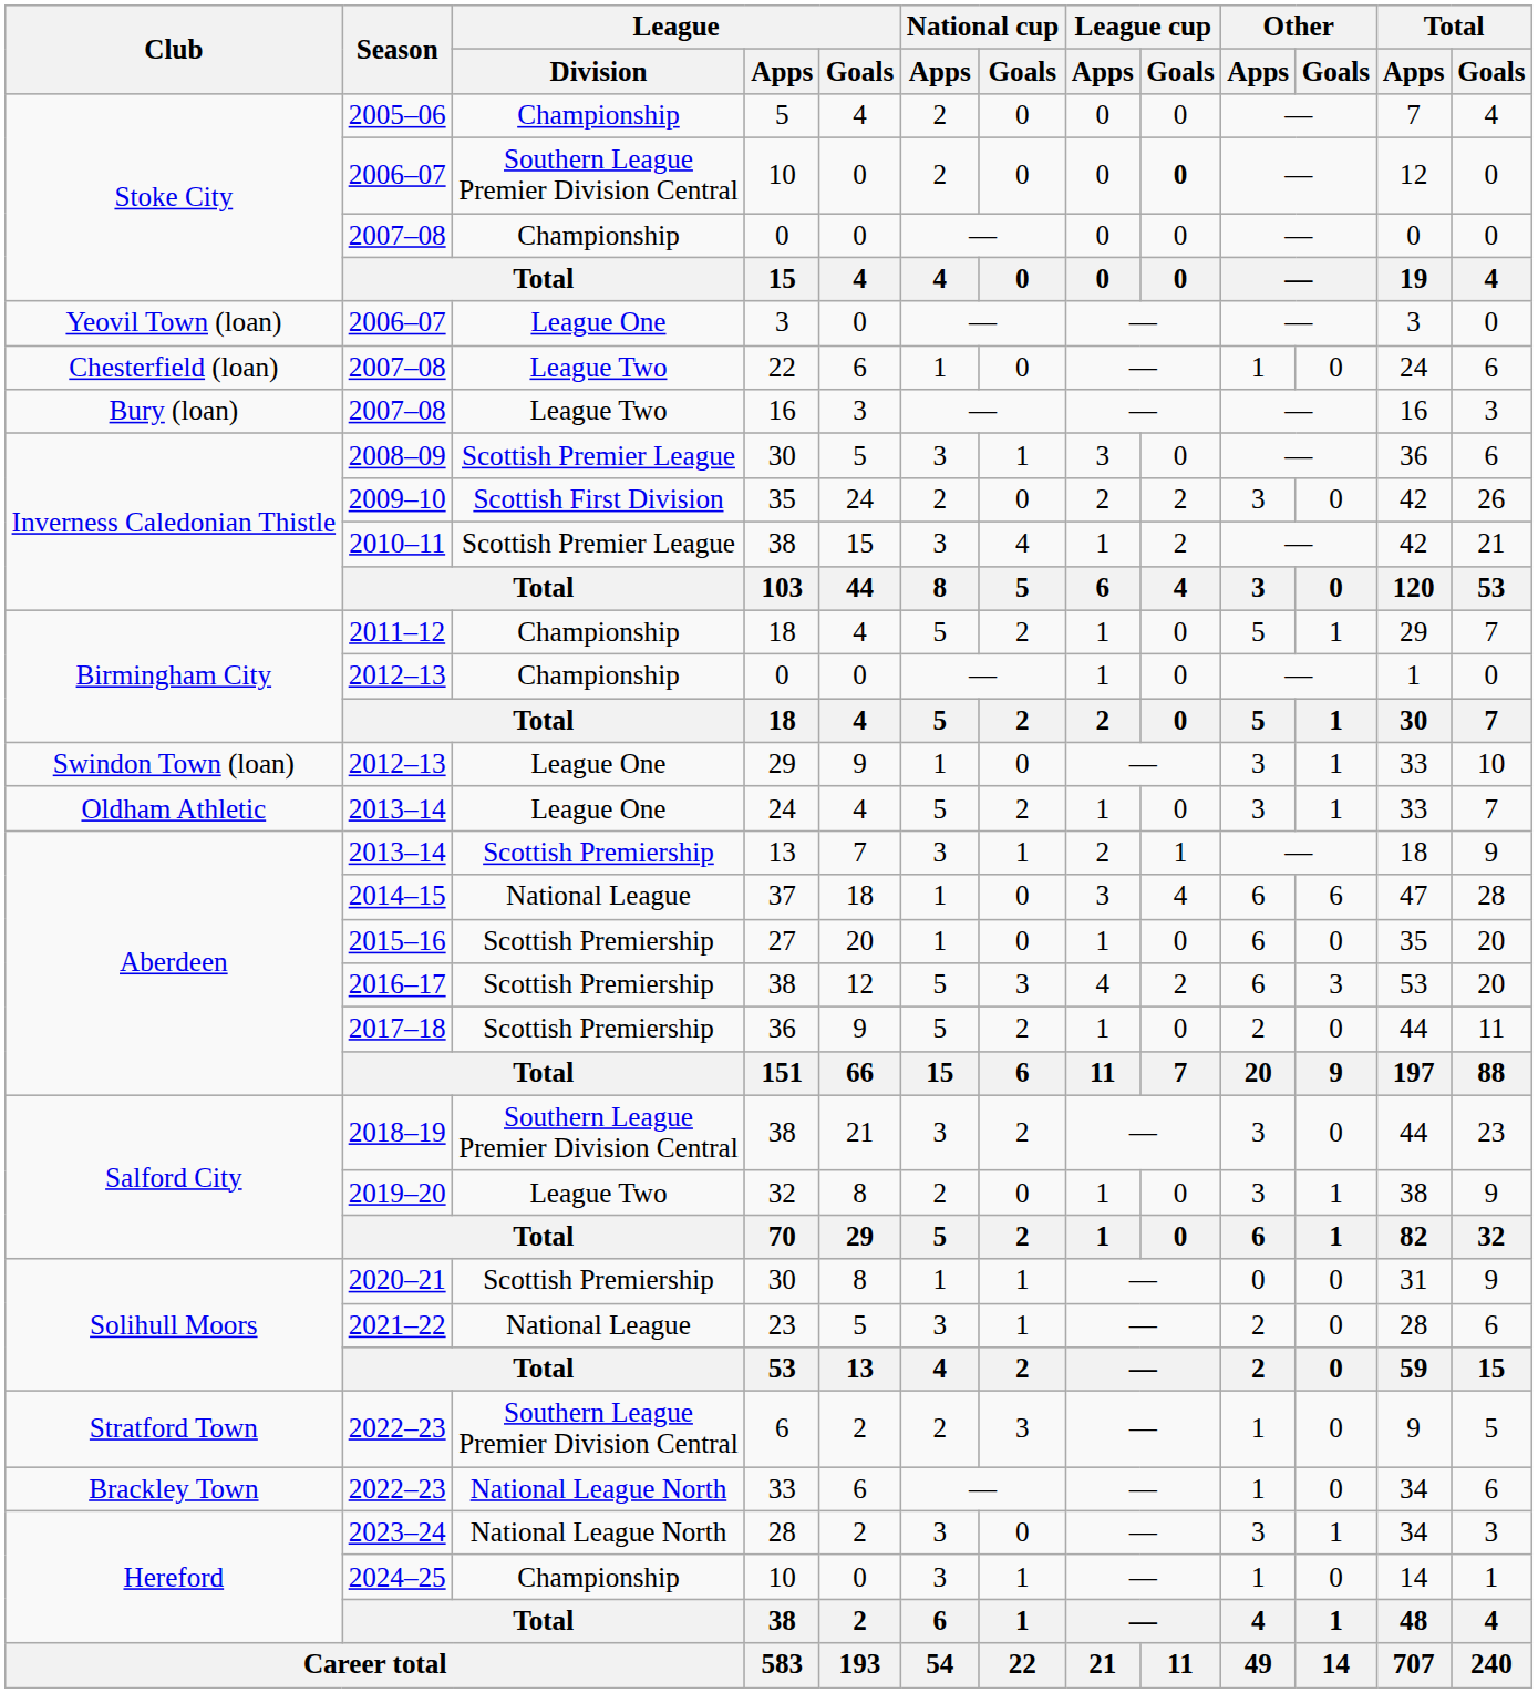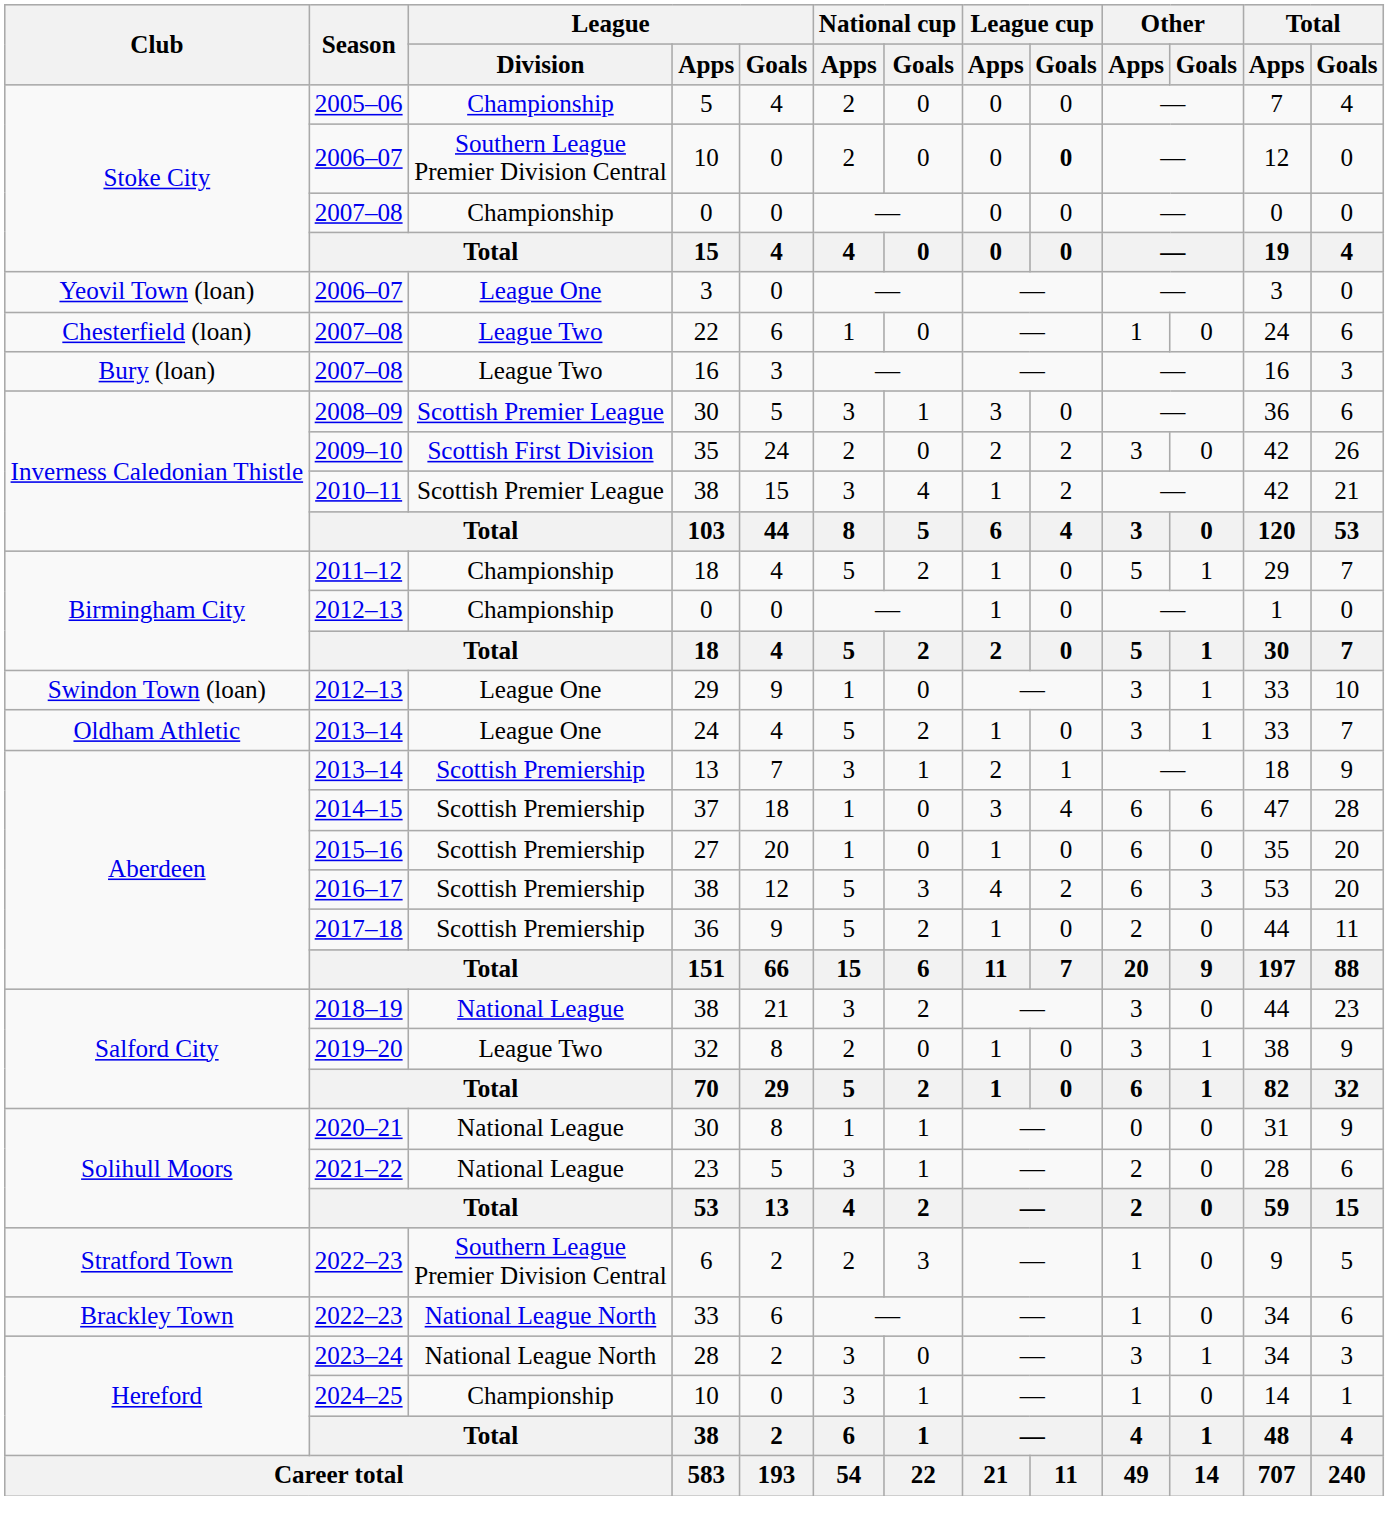 <table class=wikitable style=text-align:center>
 <tr>
 <th rowspan=2>Club</th>
 <th rowspan=2>Season</th>
 <th colspan=3>League</th>
 <th colspan=2>National cup</th>
 <th colspan=2>League cup</th>
 <th colspan=2>Other</th>
 <th colspan=2>Total</th>
 </tr>
 <tr>
 <th>Division</th>
 <th>Apps</th>
 <th>Goals</th>
 <th>Apps</th>
 <th>Goals</th>
 <th>Apps</th>
 <th>Goals</th>
 <th>Apps</th>
 <th>Goals</th>
 <th>Apps</th>
 <th>Goals</th>
 </tr>
 <tr>
 <td rowspan=4><a href='#'>Stoke City</a></td>
 <td><a href='#'>2005–06</a></td>
 <td><a href='#'>Championship</a></td>
 <td>5</td>
 <td>4</td>
 <td>2</td>
 <td>0</td>
 <td>0</td>
 <td>0</td>
 <td colspan=2>—</td>
 <td>7</td>
 <td>4</td>
 </tr>
 <tr>
 <td><a href='#'>2006–07</a></td>
 <td><a href='#'>Southern League</a><br>Premier Division Central</td>
 <td>10</td>
 <td>0</td>
 <td>2</td>
 <td>0</td>
 <td>0</td>
 <td><strong>0</strong></td>
 <td colspan=2>—</td>
 <td>12</td>
 <td>0</td>
 </tr>
 <tr>
 <td><a href='#'>2007–08</a></td>
 <td>Championship</td>
 <td>0</td>
 <td>0</td>
 <td colspan=2>—</td>
 <td>0</td>
 <td>0</td>
 <td colspan=2>—</td>
 <td>0</td>
 <td>0</td>
 </tr>
 <tr>
 <th colspan=2>Total</th>
 <th>15</th>
 <th>4</th>
 <th>4</th>
 <th>0</th>
 <th>0</th>
 <th>0</th>
 <th colspan=2>—</th>
 <th>19</th>
 <th>4</th>
 </tr>
 <tr>
 <td><a href='#'>Yeovil Town</a> (loan)</td>
 <td><a href='#'>2006–07</a></td>
 <td><a href='#'>League One</a></td>
 <td>3</td>
 <td>0</td>
 <td colspan=2>—</td>
 <td colspan=2>—</td>
 <td colspan=2>—</td>
 <td>3</td>
 <td>0</td>
 </tr>
 <tr>
 <td><a href='#'>Chesterfield</a> (loan)</td>
 <td><a href='#'>2007–08</a></td>
 <td><a href='#'>League Two</a></td>
 <td>22</td>
 <td>6</td>
 <td>1</td>
 <td>0</td>
 <td colspan=2>—</td>
 <td>1</td>
 <td>0</td>
 <td>24</td>
 <td>6</td>
 </tr>
 <tr>
 <td><a href='#'>Bury</a> (loan)</td>
 <td><a href='#'>2007–08</a></td>
 <td>League Two</td>
 <td>16</td>
 <td>3</td>
 <td colspan=2>—</td>
 <td colspan=2>—</td>
 <td colspan=2>—</td>
 <td>16</td>
 <td>3</td>
 </tr>
 <tr>
 <td rowspan=4><a href='#'>Inverness Caledonian Thistle</a></td>
 <td><a href='#'>2008–09</a></td>
 <td><a href='#'>Scottish Premier League</a></td>
 <td>30</td>
 <td>5</td>
 <td>3</td>
 <td>1</td>
 <td>3</td>
 <td>0</td>
 <td colspan=2>—</td>
 <td>36</td>
 <td>6</td>
 </tr>
 <tr>
 <td><a href='#'>2009–10</a></td>
 <td><a href='#'>Scottish First Division</a></td>
 <td>35</td>
 <td>24</td>
 <td>2</td>
 <td>0</td>
 <td>2</td>
 <td>2</td>
 <td>3</td>
 <td>0</td>
 <td>42</td>
 <td>26</td>
 </tr>
 <tr>
 <td><a href='#'>2010–11</a></td>
 <td>Scottish Premier League</td>
 <td>38</td>
 <td>15</td>
 <td>3</td>
 <td>4</td>
 <td>1</td>
 <td>2</td>
 <td colspan=2>—</td>
 <td>42</td>
 <td>21</td>
 </tr>
 <tr>
 <th colspan=2>Total</th>
 <th>103</th>
 <th>44</th>
 <th>8</th>
 <th>5</th>
 <th>6</th>
 <th>4</th>
 <th>3</th>
 <th>0</th>
 <th>120</th>
 <th>53</th>
 </tr>
 <tr>
 <td rowspan=3><a href='#'>Birmingham City</a></td>
 <td><a href='#'>2011–12</a></td>
 <td>Championship</td>
 <td>18</td>
 <td>4</td>
 <td>5</td>
 <td>2</td>
 <td>1</td>
 <td>0</td>
 <td>5</td>
 <td>1</td>
 <td>29</td>
 <td>7</td>
 </tr>
 <tr>
 <td><a href='#'>2012–13</a></td>
 <td>Championship</td>
 <td>0</td>
 <td>0</td>
 <td colspan=2>—</td>
 <td>1</td>
 <td>0</td>
 <td colspan=2>—</td>
 <td>1</td>
 <td>0</td>
 </tr>
 <tr>
 <th colspan=2>Total</th>
 <th>18</th>
 <th>4</th>
 <th>5</th>
 <th>2</th>
 <th>2</th>
 <th>0</th>
 <th>5</th>
 <th>1</th>
 <th>30</th>
 <th>7</th>
 </tr>
 <tr>
 <td><a href='#'>Swindon Town</a> (loan)</td>
 <td><a href='#'>2012–13</a></td>
 <td>League One</td>
 <td>29</td>
 <td>9</td>
 <td>1</td>
 <td>0</td>
 <td colspan=2>—</td>
 <td>3</td>
 <td>1</td>
 <td>33</td>
 <td>10</td>
 </tr>
 <tr>
 <td><a href='#'>Oldham Athletic</a></td>
 <td><a href='#'>2013–14</a></td>
 <td>League One</td>
 <td>24</td>
 <td>4</td>
 <td>5</td>
 <td>2</td>
 <td>1</td>
 <td>0</td>
 <td>3</td>
 <td>1</td>
 <td>33</td>
 <td>7</td>
 </tr>
 <tr>
 <td rowspan=6><a href='#'>Aberdeen</a></td>
 <td><a href='#'>2013–14</a></td>
 <td><a href='#'>Scottish Premiership</a></td>
 <td>13</td>
 <td>7</td>
 <td>3</td>
 <td>1</td>
 <td>2</td>
 <td>1</td>
 <td colspan=2>—</td>
 <td>18</td>
 <td>9</td>
 </tr>
 <tr>
 <td><a href='#'>2014–15</a></td>
-<td>National League</td>
+<td>Scottish Premiership</td>
 <td>37</td>
 <td>18</td>
 <td>1</td>
 <td>0</td>
 <td>3</td>
 <td>4</td>
 <td>6</td>
 <td>6</td>
 <td>47</td>
 <td>28</td>
 </tr>
 <tr>
 <td><a href='#'>2015–16</a></td>
 <td>Scottish Premiership</td>
 <td>27</td>
 <td>20</td>
 <td>1</td>
 <td>0</td>
 <td>1</td>
 <td>0</td>
 <td>6</td>
 <td>0</td>
 <td>35</td>
 <td>20</td>
 </tr>
 <tr>
 <td><a href='#'>2016–17</a></td>
 <td>Scottish Premiership</td>
 <td>38</td>
 <td>12</td>
 <td>5</td>
 <td>3</td>
 <td>4</td>
 <td>2</td>
 <td>6</td>
 <td>3</td>
 <td>53</td>
 <td>20</td>
 </tr>
 <tr>
 <td><a href='#'>2017–18</a></td>
 <td>Scottish Premiership</td>
 <td>36</td>
 <td>9</td>
 <td>5</td>
 <td>2</td>
 <td>1</td>
 <td>0</td>
 <td>2</td>
 <td>0</td>
 <td>44</td>
 <td>11</td>
 </tr>
 <tr>
 <th colspan=2>Total</th>
 <th>151</th>
 <th>66</th>
 <th>15</th>
 <th>6</th>
 <th>11</th>
 <th>7</th>
 <th>20</th>
 <th>9</th>
 <th>197</th>
 <th>88</th>
 </tr>
 <tr>
 <td rowspan=3><a href='#'>Salford City</a></td>
 <td><a href='#'>2018–19</a></td>
-<td><a href='#'>Southern League</a><br>Premier Division Central</td>
+<td><a href='#'>National League</a></td>
 <td>38</td>
 <td>21</td>
 <td>3</td>
 <td>2</td>
 <td colspan=2>—</td>
 <td>3</td>
 <td>0</td>
 <td>44</td>
 <td>23</td>
 </tr>
 <tr>
 <td><a href='#'>2019–20</a></td>
 <td>League Two</td>
 <td>32</td>
 <td>8</td>
 <td>2</td>
 <td>0</td>
 <td>1</td>
 <td>0</td>
 <td>3</td>
 <td>1</td>
 <td>38</td>
 <td>9</td>
 </tr>
 <tr>
 <th colspan=2>Total</th>
 <th>70</th>
 <th>29</th>
 <th>5</th>
 <th>2</th>
 <th>1</th>
 <th>0</th>
 <th>6</th>
 <th>1</th>
 <th>82</th>
 <th>32</th>
 </tr>
 <tr>
 <td rowspan=3><a href='#'>Solihull Moors</a></td>
 <td><a href='#'>2020–21</a></td>
-<td>Scottish Premiership</td>
+<td>National League</td>
 <td>30</td>
 <td>8</td>
 <td>1</td>
 <td>1</td>
 <td colspan="2">—</td>
 <td>0</td>
 <td>0</td>
 <td>31</td>
 <td>9</td>
 </tr>
 <tr>
 <td><a href='#'>2021–22</a></td>
 <td>National League</td>
 <td>23</td>
 <td>5</td>
 <td>3</td>
 <td>1</td>
 <td colspan="2">—</td>
 <td>2</td>
 <td>0</td>
 <td>28</td>
 <td>6</td>
 </tr>
 <tr>
 <th colspan=2>Total</th>
 <th>53</th>
 <th>13</th>
 <th>4</th>
 <th>2</th>
 <th colspan="2">—</th>
 <th>2</th>
 <th>0</th>
 <th>59</th>
 <th>15</th>
 </tr>
 <tr>
 <td><a href='#'>Stratford Town</a></td>
 <td><a href='#'>2022–23</a></td>
 <td><a href='#'>Southern League</a><br>Premier Division Central</td>
 <td>6</td>
 <td>2</td>
 <td>2</td>
 <td>3</td>
 <td colspan="2">—</td>
 <td>1</td>
 <td>0</td>
 <td>9</td>
 <td>5</td>
 </tr>
 <tr>
 <td><a href='#'>Brackley Town</a></td>
 <td><a href='#'>2022–23</a></td>
 <td><a href='#'>National League North</a></td>
 <td>33</td>
 <td>6</td>
 <td colspan="2">—</td>
 <td colspan="2">—</td>
 <td>1</td>
 <td>0</td>
 <td>34</td>
 <td>6</td>
 </tr>
 <tr>
 <td rowspan="3"><a href='#'>Hereford</a></td>
 <td><a href='#'>2023–24</a></td>
 <td>National League North</td>
 <td>28</td>
 <td>2</td>
 <td>3</td>
 <td>0</td>
 <td colspan="2">—</td>
 <td>3</td>
 <td>1</td>
 <td>34</td>
 <td>3</td>
 </tr>
 <tr>
 <td><a href='#'>2024–25</a></td>
 <td>Championship</td>
 <td>10</td>
 <td>0</td>
 <td>3</td>
 <td>1</td>
 <td colspan="2">—</td>
 <td>1</td>
 <td>0</td>
 <td>14</td>
 <td>1</td>
 </tr>
 <tr>
 <th colspan="2">Total</th>
 <th>38</th>
 <th>2</th>
 <th>6</th>
 <th>1</th>
 <th colspan="2">—</th>
 <th>4</th>
 <th>1</th>
 <th>48</th>
 <th>4</th>
 </tr>
 <tr>
 <th colspan="3">Career total</th>
 <th>583</th>
 <th>193</th>
 <th>54</th>
 <th>22</th>
 <th>21</th>
 <th>11</th>
 <th>49</th>
 <th>14</th>
 <th>707</th>
 <th>240</th>
 </tr>
 </table>
